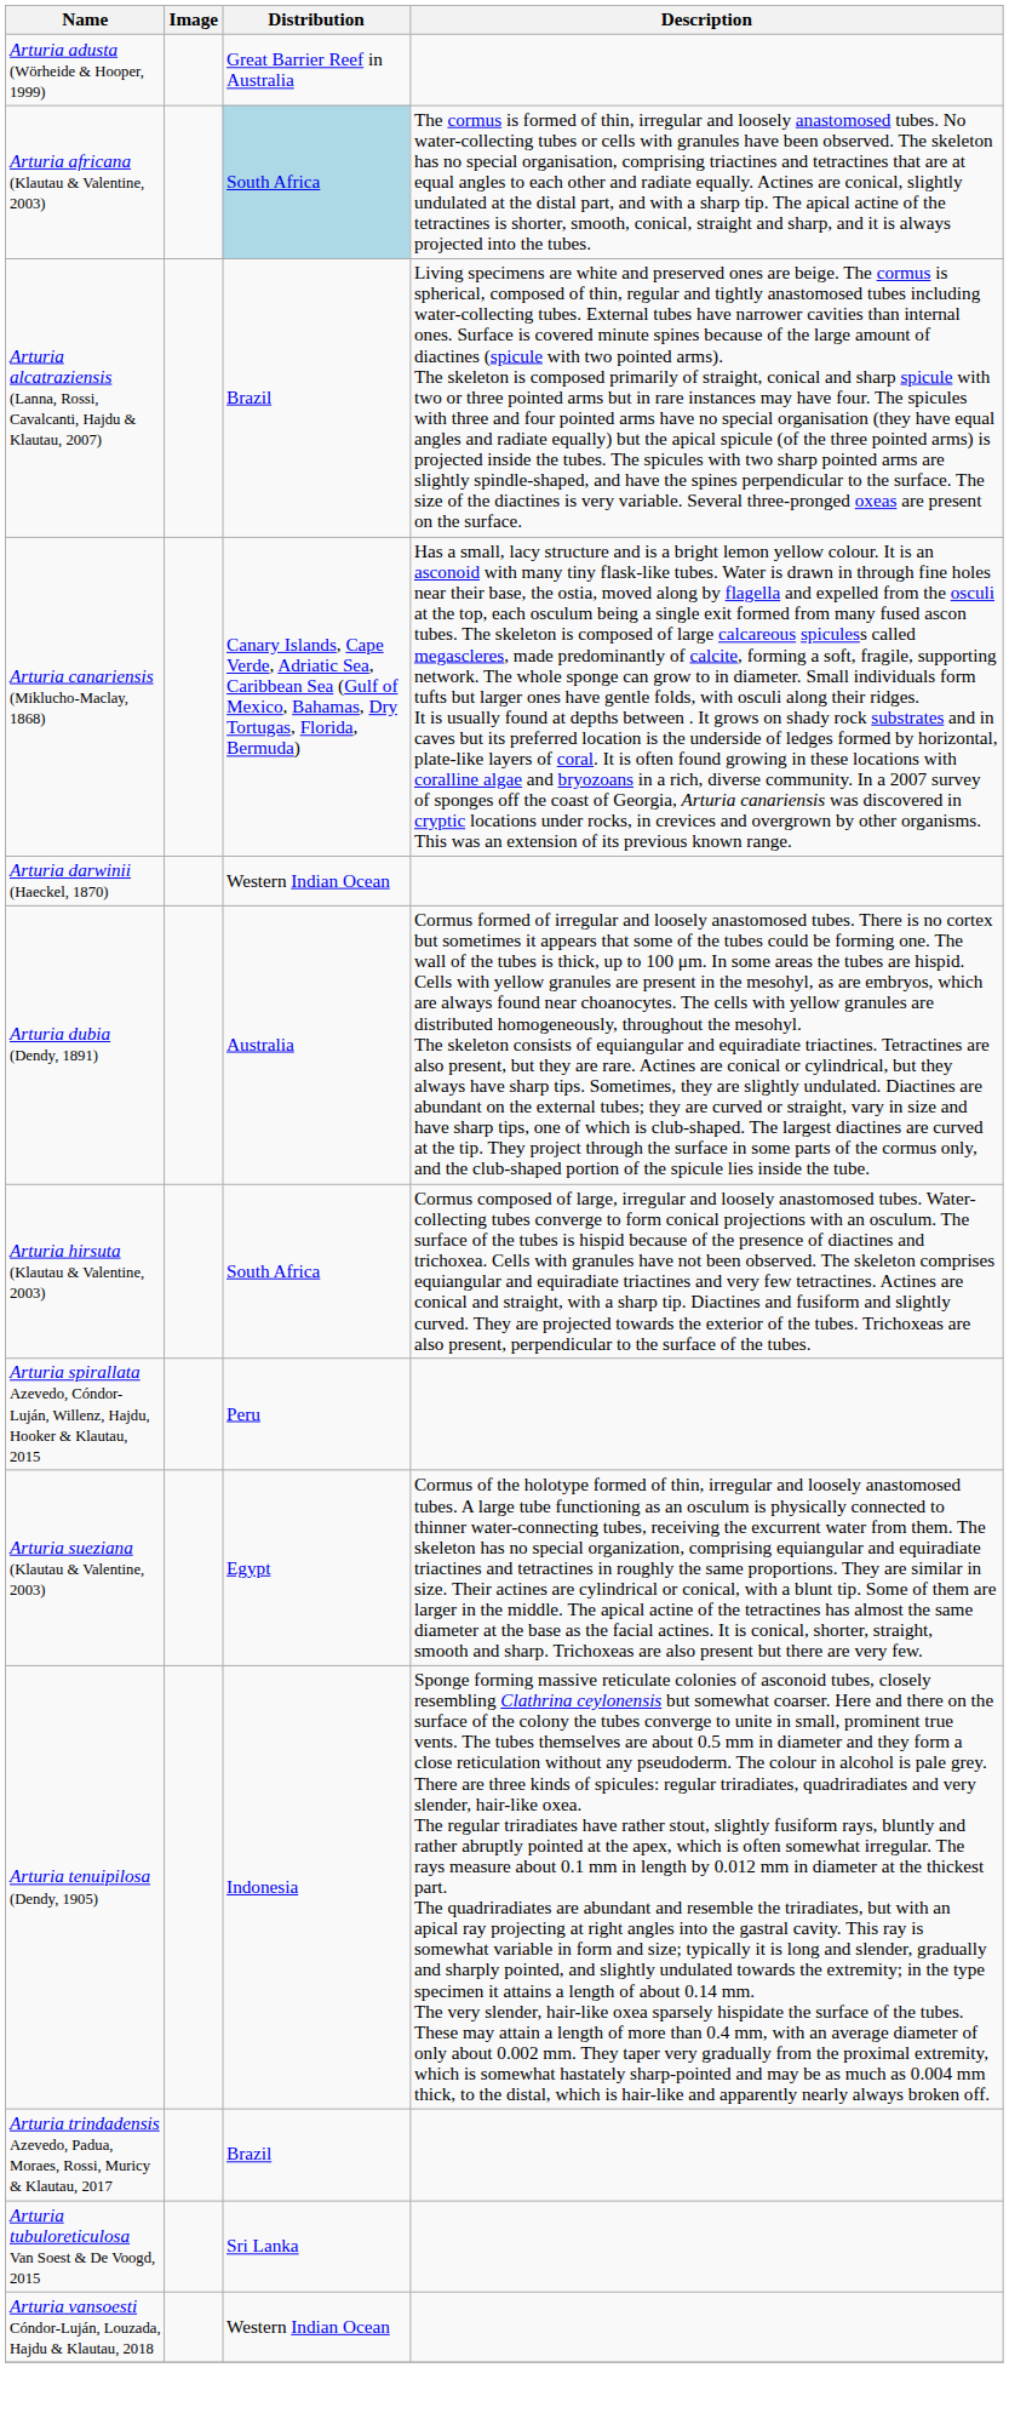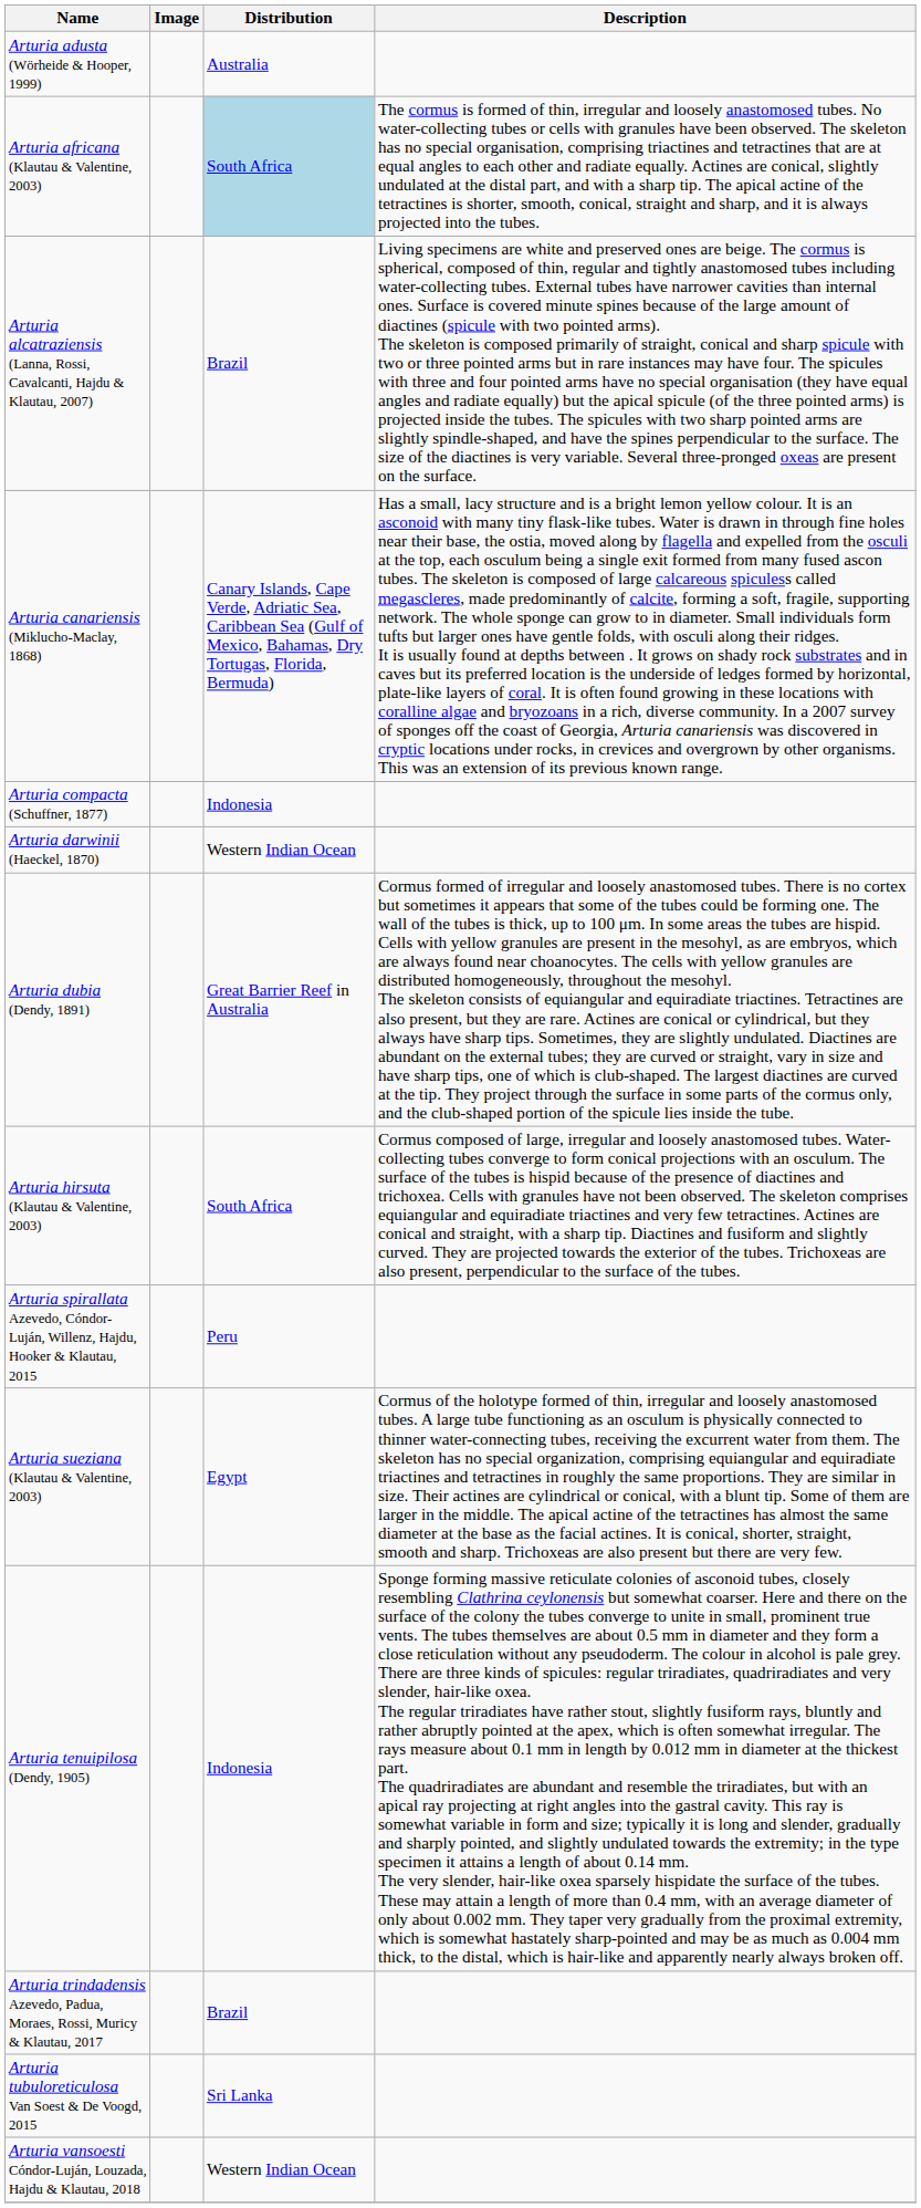 <table class="wikitable sortable" style="text-align:left;">
 <tr>
 <th scope="col">Name</th>
 <th scope="col">Image</th>
 <th scope="col">Distribution</th>
 <th scope="col">Description</th>
 </tr>
 <tr>
 <td scope="row" align="left"><em><a href='#'>Arturia adusta</a></em> <br> <small>(Wörheide & Hooper, 1999)</small></td>
 <td></td>
-<td><a href='#'>Great Barrier Reef</a> in <a href='#'>Australia</a></td>
+<td><a href='#'>Australia</a></td>
 <td></td>
 </tr>
 <tr>
 <td scope="row" align="left"><em><a href='#'>Arturia africana</a></em> <br> <small>(Klautau & Valentine, 2003)</small></td>
 <td></td>
 <td style="background: lightblue;"><a href='#'>South Africa</a></td>
 <td>The <a href='#'>cormus</a> is formed of thin, irregular and loosely <a href='#'>anastomosed</a> tubes. No water-collecting tubes or cells with granules have been observed. The skeleton has no special organisation, comprising triactines and tetractines that are at equal angles to each other and radiate equally. Actines are conical, slightly undulated at the distal part, and with a sharp tip. The apical actine of the tetractines is shorter, smooth, conical, straight and sharp, and it is always projected into the tubes.</td>
 </tr>
 <tr>
 <td scope="row" align="left"><em><a href='#'>Arturia alcatraziensis</a></em> <br> <small>(Lanna, Rossi, Cavalcanti, Hajdu & Klautau, 2007)</small></td>
 <td></td>
 <td><a href='#'>Brazil</a></td>
 <td>Living specimens are white and preserved ones are beige. The <a href='#'>cormus</a> is spherical, composed of thin, regular and tightly anastomosed tubes including water-collecting tubes. External tubes have narrower cavities than internal ones. Surface is covered minute spines because of the large amount of diactines (<a href='#'>spicule</a> with two pointed arms).<br>The skeleton is composed primarily of straight, conical and sharp <a href='#'>spicule</a> with two or three pointed arms but in rare instances may have four. The spicules with three and four pointed arms have no special organisation (they have equal angles and radiate equally) but the apical spicule (of the three pointed arms) is projected inside the tubes. The spicules with two sharp pointed arms are slightly spindle-shaped, and have the spines perpendicular to the surface. The size of the diactines is very variable. Several three-pronged <a href='#'>oxeas</a> are present on the surface.</td>
 </tr>
 <tr>
 <td scope="row" align="left"><em><a href='#'>Arturia canariensis</a></em> <br> <small>(Miklucho-Maclay, 1868)</small></td>
 <td></td>
 <td><a href='#'>Canary Islands</a>, <a href='#'>Cape Verde</a>, <a href='#'>Adriatic Sea</a>, <a href='#'>Caribbean Sea</a> (<a href='#'>Gulf of Mexico</a>, <a href='#'>Bahamas</a>, <a href='#'>Dry Tortugas</a>, <a href='#'>Florida</a>, <a href='#'>Bermuda</a>)</td>
 <td>Has a small, lacy structure and is a bright lemon yellow colour. It is an <a href='#'>asconoid</a> with many tiny flask-like tubes. Water is drawn in through fine holes near their base, the ostia, moved along by <a href='#'>flagella</a> and expelled from the <a href='#'>osculi</a> at the top, each osculum being a single exit formed from many fused ascon tubes. The skeleton is composed of large <a href='#'>calcareous</a> <a href='#'>spicules</a>s called <a href='#'>megascleres</a>, made predominantly of <a href='#'>calcite</a>, forming a soft, fragile, supporting network. The whole sponge can grow to  in diameter. Small individuals form tufts but larger ones have gentle folds, with osculi along their ridges.<br>It is usually found at depths between . It grows on shady rock <a href='#'>substrates</a> and in caves but its preferred location is the underside of ledges formed by horizontal, plate-like layers of <a href='#'>coral</a>. It is often found growing in these locations with <a href='#'>coralline algae</a> and <a href='#'>bryozoans</a> in a rich, diverse community. In a 2007 survey of sponges off the coast of Georgia, <em>Arturia canariensis</em> was discovered in <a href='#'>cryptic</a> locations under rocks, in crevices and overgrown by other organisms. This was an extension of its previous known range.</td>
 </tr>
 <tr>
+<td scope="row" align="left"><em><a href='#'>Arturia compacta</a></em> <br> <small>(Schuffner, 1877)</small></td>
+<td></td>
+<td><a href='#'>Indonesia</a></td>
+<td></td>
+</tr>
+<tr>
 <td scope="row" align="left"><em><a href='#'>Arturia darwinii</a></em> <br> <small>(Haeckel, 1870)</small></td>
 <td></td>
 <td>Western <a href='#'>Indian Ocean</a></td>
 <td></td>
 </tr>
 <tr>
 <td scope="row" align="left"><em><a href='#'>Arturia dubia</a></em> <br> <small>(Dendy, 1891)</small></td>
 <td></td>
-<td><a href='#'>Australia</a></td>
+<td><a href='#'>Great Barrier Reef</a> in <a href='#'>Australia</a></td>
 <td>Cormus formed of irregular and loosely anastomosed tubes. There is no cortex but sometimes it appears that some of the tubes could be forming one. The wall of the tubes is thick, up to 100 μm. In some areas the tubes are hispid.<br>Cells with yellow granules are present in the mesohyl, as are embryos, which are always found near choanocytes. The cells with yellow granules are distributed homogeneously, throughout the mesohyl.<br>The skeleton consists of equiangular and equiradiate triactines. Tetractines are also present, but they are rare. Actines are conical or cylindrical, but they always have sharp tips. Sometimes, they are slightly undulated. Diactines are abundant on the external tubes; they are curved or straight, vary in size and have sharp tips, one of which is club-shaped. The largest diactines are curved at the tip. They project through the surface in some parts of the cormus only, and the club-shaped portion of the spicule lies inside the tube.</td>
 </tr>
 <tr>
 <td scope="row" align="left"><em><a href='#'>Arturia hirsuta</a></em> <small>(Klautau & Valentine, 2003)</small></td>
 <td></td>
 <td><a href='#'>South Africa</a></td>
 <td>Cormus composed of large, irregular and loosely anastomosed tubes. Water-collecting tubes converge to form conical projections with an osculum. The surface of the tubes is hispid because of the presence of diactines and trichoxea. Cells with granules have not been observed. The skeleton comprises equiangular and equiradiate triactines and very few tetractines. Actines are conical and straight, with a sharp tip. Diactines and fusiform and slightly curved. They are projected towards the exterior of the tubes. Trichoxeas are also present, perpendicular to the surface of the tubes.</td>
 </tr>
 <tr>
 <td scope="row" align="left"><em><a href='#'>Arturia spirallata</a></em> <br> <small>Azevedo, Cóndor-Luján, Willenz, Hajdu, Hooker & Klautau, 2015</small></td>
 <td></td>
 <td><a href='#'>Peru</a></td>
 <td></td>
 </tr>
 <tr>
 <td scope="row" align="left"><em><a href='#'>Arturia sueziana</a></em> <br> <small>(Klautau & Valentine, 2003)</small></td>
 <td></td>
 <td><a href='#'>Egypt</a></td>
 <td>Cormus of the holotype formed of thin, irregular and loosely anastomosed tubes. A large tube functioning as an osculum is physically connected to thinner water-connecting tubes, receiving the excurrent water from them. The skeleton has no special organization, comprising equiangular and equiradiate triactines and tetractines in roughly the same proportions. They are similar in size. Their actines are cylindrical or conical, with a blunt tip. Some of them are larger in the middle. The apical actine of the tetractines has almost the same diameter at the base as the facial actines. It is conical, shorter, straight,<br>smooth and sharp. Trichoxeas are also present but there are very few.</td>
 </tr>
 <tr>
 <td scope="row" align="left"><em><a href='#'>Arturia tenuipilosa</a></em> <br> <small>(Dendy, 1905)</small></td>
 <td></td>
 <td><a href='#'>Indonesia</a></td>
 <td>Sponge forming massive reticulate colonies of asconoid tubes, closely resembling <em><a href='#'>Clathrina ceylonensis</a></em> but somewhat coarser. Here and there on the surface of the colony the tubes converge to unite in small, prominent true vents. The tubes themselves are about 0.5 mm in diameter and they form a close reticulation without any pseudoderm. The colour in alcohol is pale grey. There are three kinds of spicules: regular triradiates, quadriradiates and very slender, hair-like oxea.<br>The regular triradiates have rather stout, slightly fusiform rays, bluntly and rather abruptly pointed at the apex, which is often somewhat irregular. The rays measure about 0.1 mm in length by 0.012 mm in diameter at the thickest part.<br>The quadriradiates are abundant and resemble the triradiates, but with an apical ray projecting at right angles into the gastral cavity. This ray is somewhat variable in form and size; typically it is long and slender, gradually and sharply pointed, and slightly undulated towards the extremity; in the type specimen it attains a length of about 0.14 mm.<br>The very slender, hair-like oxea sparsely hispidate the surface of the tubes. These may attain a length of more than 0.4 mm, with an average diameter of only about 0.002 mm. They taper very gradually from the proximal extremity, which is somewhat hastately sharp-pointed and may be as much as 0.004 mm thick, to the distal, which is hair-like and apparently nearly always broken off.</td>
 </tr>
 <tr>
 <td scope="row" align="left"><em><a href='#'>Arturia trindadensis</a></em> <br> <small>Azevedo, Padua, Moraes, Rossi, Muricy & Klautau, 2017</small></td>
 <td></td>
 <td><a href='#'>Brazil</a></td>
 <td></td>
 </tr>
 <tr>
 <td scope="row" align="left"><em><a href='#'>Arturia tubuloreticulosa</a></em> <br> <small>Van Soest & De Voogd, 2015</small></td>
 <td></td>
 <td><a href='#'>Sri Lanka</a></td>
 <td></td>
 </tr>
 <tr>
 <td scope="row" align="left"><em><a href='#'>Arturia vansoesti</a></em> <br> <small>Cóndor-Luján, Louzada, Hajdu & Klautau, 2018 </small></td>
 <td></td>
 <td>Western <a href='#'>Indian Ocean</a></td>
 <td></td>
 </tr>
 <tr>
 </tr>
 </table>
